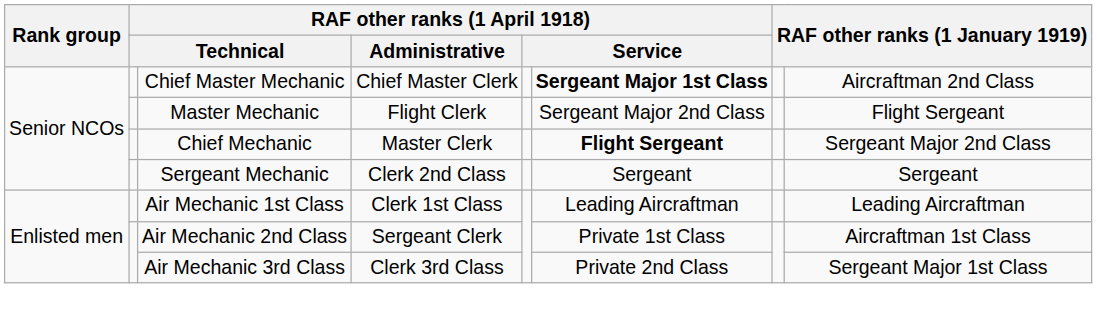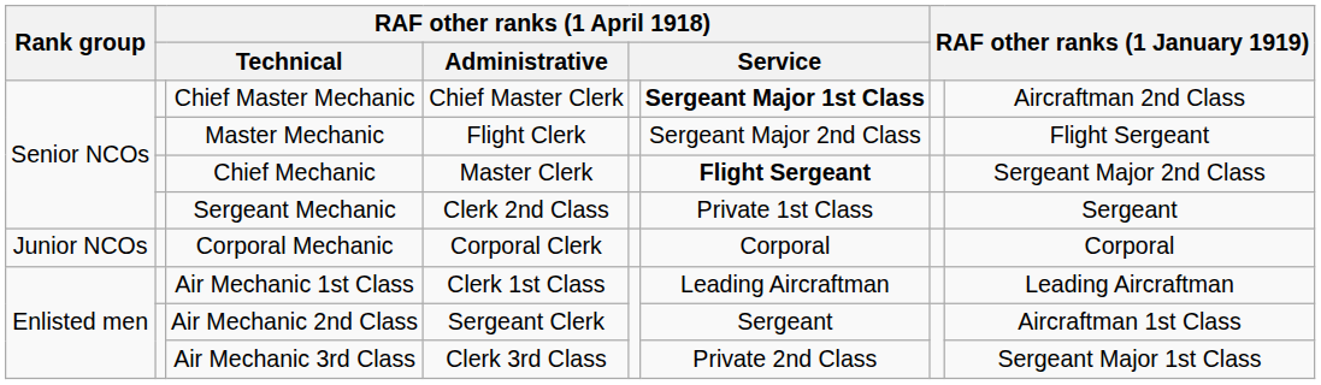 <table border=1 class=wikitable>
 <tr>
 <th rowspan=2>Rank group</th>
 <th colspan=5>RAF other ranks (1 April 1918)</th>
 <th colspan=2 rowspan=2>RAF other ranks (1 January 1919)</th>
 </tr>
 <tr style="text-align:center;">
 <th colspan=2>Technical</th>
 <th>Administrative</th>
 <th colspan=2>Service</th>
 </tr>
 <tr style="text-align:center;">
 <td rowspan=4>Senior NCOs</td>
 <td></td>
 <td>Chief Master Mechanic</td>
 <td>Chief Master Clerk</td>
 <td></td>
 <td><strong>Sergeant Major 1st Class</strong></td>
 <td></td>
 <td>Aircraftman 2nd Class</td>
 </tr>
 <tr style="text-align:center;">
 <td></td>
 <td>Master Mechanic</td>
 <td>Flight Clerk</td>
 <td></td>
 <td>Sergeant Major 2nd Class</td>
 <td></td>
 <td>Flight Sergeant</td>
 </tr>
 <tr style="text-align:center;">
 <td></td>
 <td>Chief Mechanic</td>
 <td>Master Clerk</td>
 <td></td>
 <td><strong>Flight Sergeant</strong></td>
 <td></td>
 <td>Sergeant Major 2nd Class</td>
 </tr>
 <tr style="text-align:center;">
 <td></td>
 <td>Sergeant Mechanic</td>
 <td>Clerk 2nd Class</td>
 <td></td>
-<td>Sergeant</td>
+<td>Private 1st Class</td>
 <td></td>
 <td>Sergeant</td>
+</tr>
+<tr style="text-align:center;">
+<td>Junior NCOs</td>
+<td></td>
+<td>Corporal Mechanic</td>
+<td>Corporal Clerk</td>
+<td></td>
+<td>Corporal</td>
+<td></td>
+<td>Corporal</td>
 </tr>
 <tr style="text-align:center;">
 <td rowspan=3>Enlisted men</td>
 <td></td>
 <td>Air Mechanic 1st Class</td>
 <td>Clerk 1st Class</td>
 <td rowspan=3></td>
 <td>Leading Aircraftman</td>
 <td></td>
 <td>Leading Aircraftman</td>
 </tr>
 <tr style="text-align:center;">
 <td rowspan=2></td>
 <td>Air Mechanic 2nd Class</td>
 <td>Sergeant Clerk</td>
-<td>Private 1st Class</td>
+<td>Sergeant</td>
 <td rowspan=2></td>
 <td>Aircraftman 1st Class</td>
 </tr>
 <tr style="text-align:center;">
 <td>Air Mechanic 3rd Class</td>
 <td>Clerk 3rd Class</td>
 <td>Private 2nd Class</td>
 <td>Sergeant Major 1st Class</td>
 </tr>
 </table>
